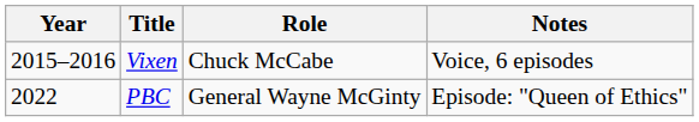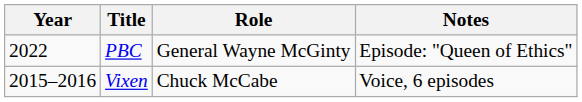 <table class="wikitable sortable">
 <tr>
 <th>Year</th>
 <th>Title</th>
 <th>Role</th>
 <th class="unsortable">Notes</th>
 </tr>
 <tr>
+<td>2022</td>
+<td><em><a href='#'>PBC</a></em></td>
+<td>General Wayne McGinty</td>
+<td>Episode: "Queen of Ethics"</td>
+</tr>
+<tr>
 <td>2015–2016</td>
 <td><em><a href='#'>Vixen</a></em></td>
 <td>Chuck McCabe</td>
 <td>Voice, 6 episodes</td>
 </tr>
-<tr>
-<td>2022</td>
-<td><em><a href='#'>PBC</a></em></td>
-<td>General Wayne McGinty</td>
-<td>Episode: "Queen of Ethics"</td>
-</tr>
 </table>
